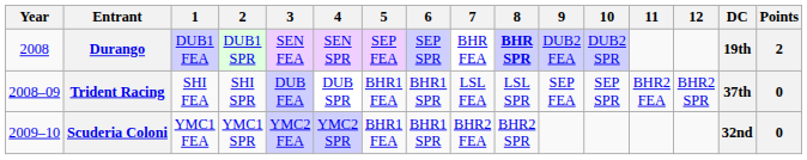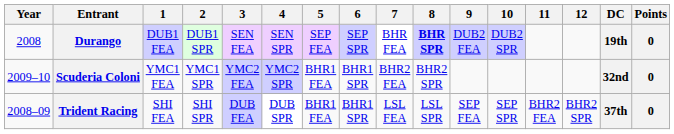 <table class="wikitable" style="text-align:center; font-size:85%">
 <tr>
 <th>Year</th>
 <th>Entrant</th>
 <th>1</th>
 <th>2</th>
 <th>3</th>
 <th>4</th>
 <th>5</th>
 <th>6</th>
 <th>7</th>
 <th>8</th>
 <th>9</th>
 <th>10</th>
 <th>11</th>
 <th>12</th>
 <th>DC</th>
 <th>Points</th>
 </tr>
 <tr>
 <td><a href='#'>2008</a></td>
 <th><a href='#'>Durango</a></th>
 <td style="background:#CFCFFF;"><a href='#'>DUB1<br>FEA</a><br></td>
 <td style="background:#DFFFDF;"><a href='#'>DUB1<br>SPR</a><br></td>
 <td style="background:#EFCFFF;"><a href='#'>SEN<br>FEA</a><br></td>
 <td style="background:#EFCFFF;"><a href='#'>SEN<br>SPR</a><br></td>
 <td style="background:#EFCFFF;"><a href='#'>SEP<br>FEA</a><br></td>
 <td style="background:#CFCFFF;"><a href='#'>SEP<br>SPR</a><br></td>
 <td style="background:#FFFFFF;"><a href='#'>BHR<br>FEA</a><br></td>
 <td style="background:#CFCFFF;"><strong><a href='#'>BHR<br>SPR</a><br></strong></td>
 <td style="background:#CFCFFF;"><a href='#'>DUB2<br>FEA</a><br></td>
 <td style="background:#CFCFFF;"><a href='#'>DUB2<br>SPR</a><br></td>
 <td></td>
 <td></td>
 <th>19th</th>
-<th>2</th>
-</tr>
-<tr>
-<td nowrap><a href='#'>2008–09</a></td>
-<th nowrap><a href='#'>Trident Racing</a></th>
-<td><a href='#'>SHI<br>FEA</a></td>
-<td><a href='#'>SHI<br>SPR</a></td>
-<td style="background:#CFCFFF;"><a href='#'>DUB<br>FEA</a><br></td>
-<td style="background:#FFFFFF;"><a href='#'>DUB<br>SPR</a><br></td>
-<td><a href='#'>BHR1<br>FEA</a></td>
-<td><a href='#'>BHR1<br>SPR</a></td>
-<td><a href='#'>LSL<br>FEA</a></td>
-<td><a href='#'>LSL<br>SPR</a></td>
-<td><a href='#'>SEP<br>FEA</a></td>
-<td><a href='#'>SEP<br>SPR</a></td>
-<td><a href='#'>BHR2<br>FEA</a></td>
-<td><a href='#'>BHR2<br>SPR</a></td>
-<th>37th</th>
 <th>0</th>
 </tr>
 <tr>
 <td nowrap><a href='#'>2009–10</a></td>
 <th nowrap><a href='#'>Scuderia Coloni</a></th>
 <td><a href='#'>YMC1<br>FEA</a></td>
 <td><a href='#'>YMC1<br>SPR</a></td>
 <td style="background:#CFCFFF;"><a href='#'>YMC2<br>FEA</a><br></td>
 <td style="background:#CFCFFF;"><a href='#'>YMC2<br>SPR</a><br></td>
 <td><a href='#'>BHR1<br>FEA</a></td>
 <td><a href='#'>BHR1<br>SPR</a></td>
 <td><a href='#'>BHR2<br>FEA</a></td>
 <td><a href='#'>BHR2<br>SPR</a></td>
 <td></td>
 <td></td>
 <td></td>
 <td></td>
 <th>32nd</th>
 <th>0</th>
 </tr>
+<tr>
+<td nowrap><a href='#'>2008–09</a></td>
+<th nowrap><a href='#'>Trident Racing</a></th>
+<td><a href='#'>SHI<br>FEA</a></td>
+<td><a href='#'>SHI<br>SPR</a></td>
+<td style="background:#CFCFFF;"><a href='#'>DUB<br>FEA</a><br></td>
+<td style="background:#FFFFFF;"><a href='#'>DUB<br>SPR</a><br></td>
+<td><a href='#'>BHR1<br>FEA</a></td>
+<td><a href='#'>BHR1<br>SPR</a></td>
+<td><a href='#'>LSL<br>FEA</a></td>
+<td><a href='#'>LSL<br>SPR</a></td>
+<td><a href='#'>SEP<br>FEA</a></td>
+<td><a href='#'>SEP<br>SPR</a></td>
+<td><a href='#'>BHR2<br>FEA</a></td>
+<td><a href='#'>BHR2<br>SPR</a></td>
+<th>37th</th>
+<th>0</th>
+</tr>
 </table>
